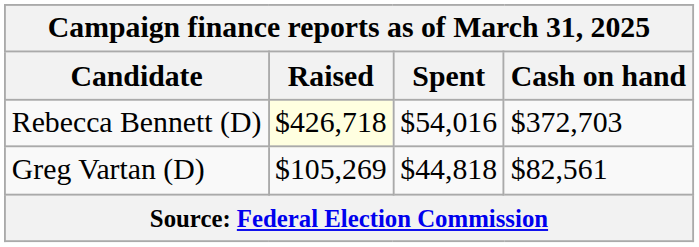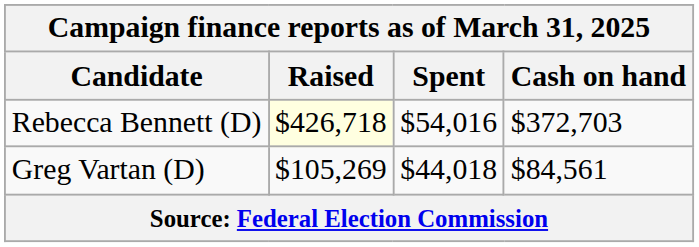 <table class="wikitable sortable">
 <tr>
 <th colspan=4>Campaign finance reports as of March 31, 2025</th>
 </tr>
 <tr style="text-align:center;">
 <th>Candidate</th>
 <th>Raised</th>
 <th>Spent</th>
 <th>Cash on hand</th>
 </tr>
 <tr>
 <td>Rebecca Bennett (D)</td>
 <td style="background: lightyellow;">$426,718</td>
 <td>$54,016</td>
 <td>$372,703</td>
 </tr>
 <tr>
 <td>Greg Vartan (D)</td>
 <td>$105,269</td>
-<td>$44,818</td>
-<td>$82,561</td>
+<td>$44,018</td>
+<td>$84,561</td>
 </tr>
 <tr>
 <th colspan="4"><small>Source: <a href='#'>Federal Election Commission</a></small></th>
 </tr>
 </table>
